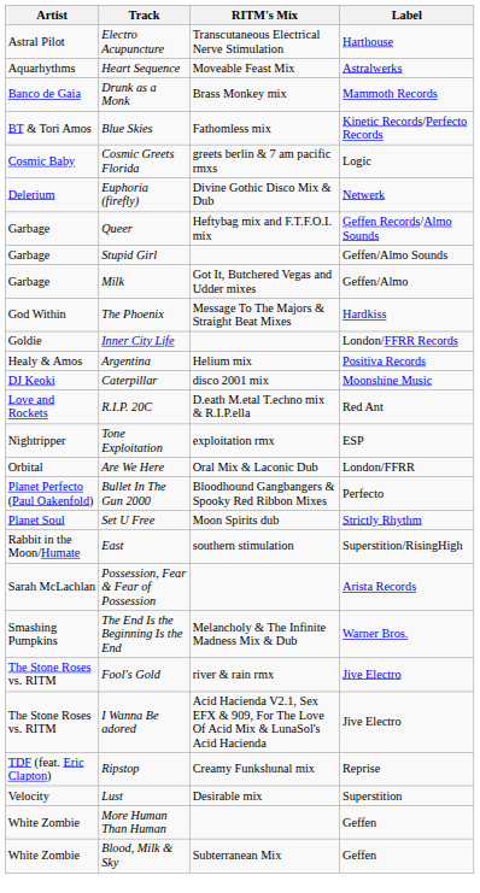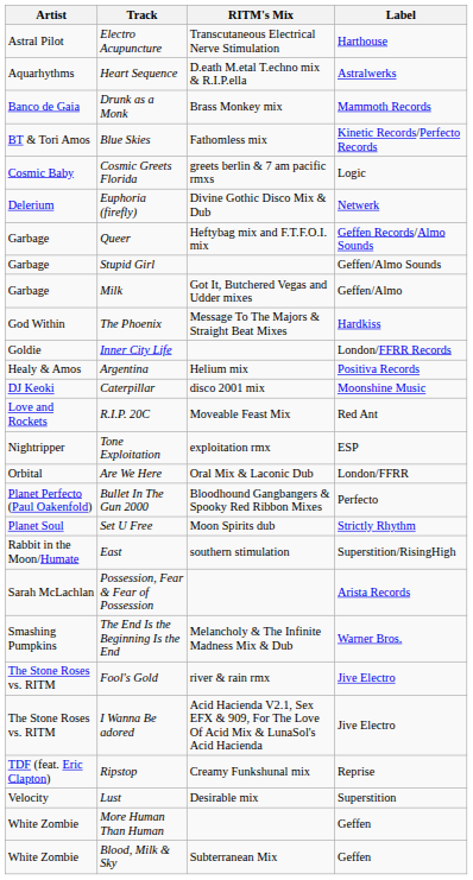 <table class="wikitable sortable">
 <tr>
 <th scope="col">Artist</th>
 <th scope="col">Track</th>
 <th scope="col">RITM's Mix</th>
 <th scope="col">Label</th>
 </tr>
 <tr>
 <td>Astral Pilot</td>
 <td><em>Electro Acupuncture</em></td>
 <td>Transcutaneous Electrical Nerve Stimulation</td>
 <td><a href='#'>Harthouse</a></td>
 </tr>
 <tr>
 <td>Aquarhythms</td>
 <td><em>Heart Sequence</em></td>
-<td>Moveable Feast Mix</td>
+<td>D.eath M.etal T.echno mix & R.I.P.ella</td>
 <td><a href='#'>Astralwerks</a></td>
 </tr>
 <tr>
 <td><a href='#'>Banco de Gaia</a></td>
 <td><em>Drunk as a Monk</em></td>
 <td>Brass Monkey mix</td>
 <td><a href='#'>Mammoth Records</a></td>
 </tr>
 <tr>
 <td><a href='#'>BT</a> & Tori Amos</td>
 <td><em>Blue Skies</em></td>
 <td>Fathomless mix</td>
 <td><a href='#'>Kinetic Records</a>/<a href='#'>Perfecto Records</a></td>
 </tr>
 <tr>
 <td><a href='#'>Cosmic Baby</a></td>
 <td><em>Cosmic Greets Florida</em></td>
 <td>greets berlin & 7 am pacific rmxs</td>
 <td>Logic</td>
 </tr>
 <tr>
 <td><a href='#'>Delerium</a></td>
 <td><em>Euphoria (firefly)</em></td>
 <td>Divine Gothic Disco Mix & Dub</td>
 <td><a href='#'>Netwerk</a></td>
 </tr>
 <tr>
 <td>Garbage</td>
 <td><em>Queer</em></td>
 <td>Heftybag mix and F.T.F.O.I. mix</td>
 <td><a href='#'>Geffen Records</a>/<a href='#'>Almo Sounds</a></td>
 </tr>
 <tr>
 <td>Garbage</td>
 <td><em>Stupid Girl</em></td>
 <td></td>
 <td>Geffen/Almo Sounds</td>
 </tr>
 <tr>
 <td>Garbage</td>
 <td><em>Milk</em></td>
 <td>Got It, Butchered Vegas and Udder mixes</td>
 <td>Geffen/Almo</td>
 </tr>
 <tr>
 <td>God Within</td>
 <td><em>The Phoenix</em></td>
 <td>Message To The Majors & Straight Beat Mixes</td>
 <td><a href='#'>Hardkiss</a></td>
 </tr>
 <tr>
 <td>Goldie</td>
 <td><em><a href='#'>Inner City Life</a></em></td>
 <td></td>
 <td>London/<a href='#'>FFRR Records</a></td>
 </tr>
 <tr>
 <td>Healy & Amos</td>
 <td><em>Argentina</em></td>
 <td>Helium mix</td>
 <td><a href='#'>Positiva Records</a></td>
 </tr>
 <tr>
 <td><a href='#'>DJ Keoki</a></td>
 <td><em>Caterpillar</em></td>
 <td>disco 2001 mix</td>
 <td><a href='#'>Moonshine Music</a></td>
 </tr>
 <tr>
 <td><a href='#'>Love and Rockets</a></td>
 <td><em>R.I.P. 20C</em></td>
-<td>D.eath M.etal T.echno mix & R.I.P.ella</td>
+<td>Moveable Feast Mix</td>
 <td>Red Ant</td>
 </tr>
 <tr>
 <td>Nightripper</td>
 <td><em>Tone Exploitation</em></td>
 <td>exploitation rmx</td>
 <td>ESP</td>
 </tr>
 <tr>
 <td>Orbital</td>
 <td><em>Are We Here</em></td>
 <td>Oral Mix & Laconic Dub</td>
 <td>London/FFRR</td>
 </tr>
 <tr>
 <td><a href='#'>Planet Perfecto</a> (<a href='#'>Paul Oakenfold</a>)</td>
 <td><em>Bullet In The Gun 2000</em></td>
 <td>Bloodhound Gangbangers & Spooky Red Ribbon Mixes</td>
 <td>Perfecto</td>
 </tr>
 <tr>
 <td><a href='#'>Planet Soul</a></td>
 <td><em>Set U Free</em></td>
 <td>Moon Spirits dub</td>
 <td><a href='#'>Strictly Rhythm</a></td>
 </tr>
 <tr>
 <td>Rabbit in the Moon/<a href='#'>Humate</a></td>
 <td><em>East</em></td>
 <td>southern stimulation</td>
 <td>Superstition/RisingHigh</td>
 </tr>
 <tr>
 <td>Sarah McLachlan</td>
 <td><em>Possession, Fear & Fear of Possession</em></td>
 <td></td>
 <td><a href='#'>Arista Records</a></td>
 </tr>
 <tr>
 <td>Smashing Pumpkins</td>
 <td><em>The End Is the Beginning Is the End</em></td>
 <td>Melancholy & The Infinite Madness Mix & Dub</td>
 <td><a href='#'>Warner Bros.</a></td>
 </tr>
 <tr>
 <td><a href='#'>The Stone Roses</a> vs. RITM</td>
 <td><em>Fool's Gold</em></td>
 <td>river & rain rmx</td>
 <td><a href='#'>Jive Electro</a></td>
 </tr>
 <tr>
 <td>The Stone Roses vs. RITM</td>
 <td><em>I Wanna Be adored</em></td>
 <td>Acid Hacienda V2.1, Sex EFX & 909, For The Love Of Acid Mix & LunaSol's Acid Hacienda</td>
 <td>Jive Electro</td>
 </tr>
 <tr>
 <td><a href='#'>TDF</a> (feat. <a href='#'>Eric Clapton</a>)</td>
 <td><em>Ripstop</em></td>
 <td>Creamy Funkshunal mix</td>
 <td>Reprise</td>
 </tr>
 <tr>
 <td>Velocity</td>
 <td><em>Lust</em></td>
 <td>Desirable mix</td>
 <td>Superstition</td>
 </tr>
 <tr>
 <td>White Zombie</td>
 <td><em>More Human Than Human</em></td>
 <td></td>
 <td>Geffen</td>
 </tr>
 <tr>
 <td>White Zombie</td>
 <td><em>Blood, Milk & Sky</em></td>
 <td>Subterranean Mix</td>
 <td>Geffen</td>
 </tr>
 </table>
